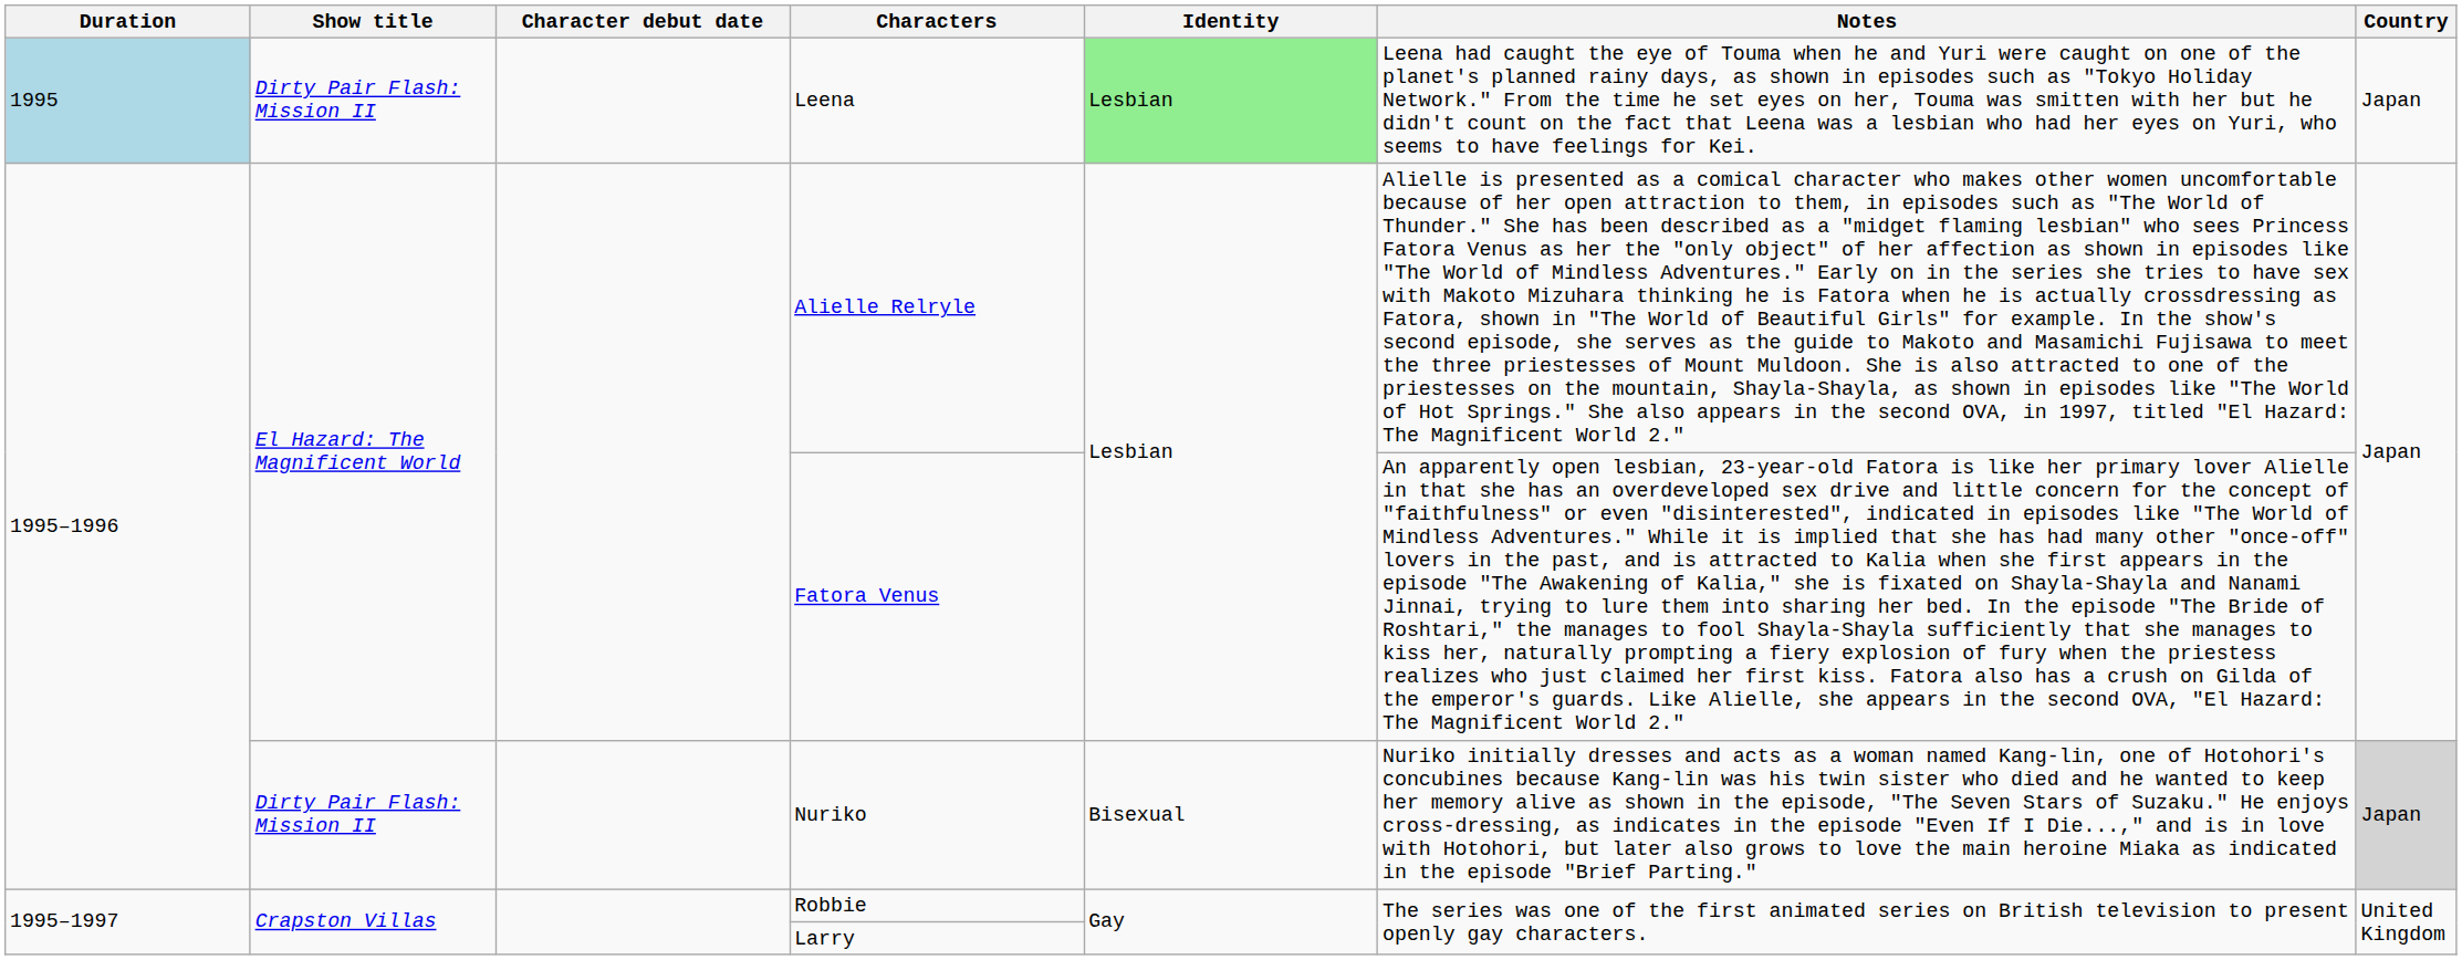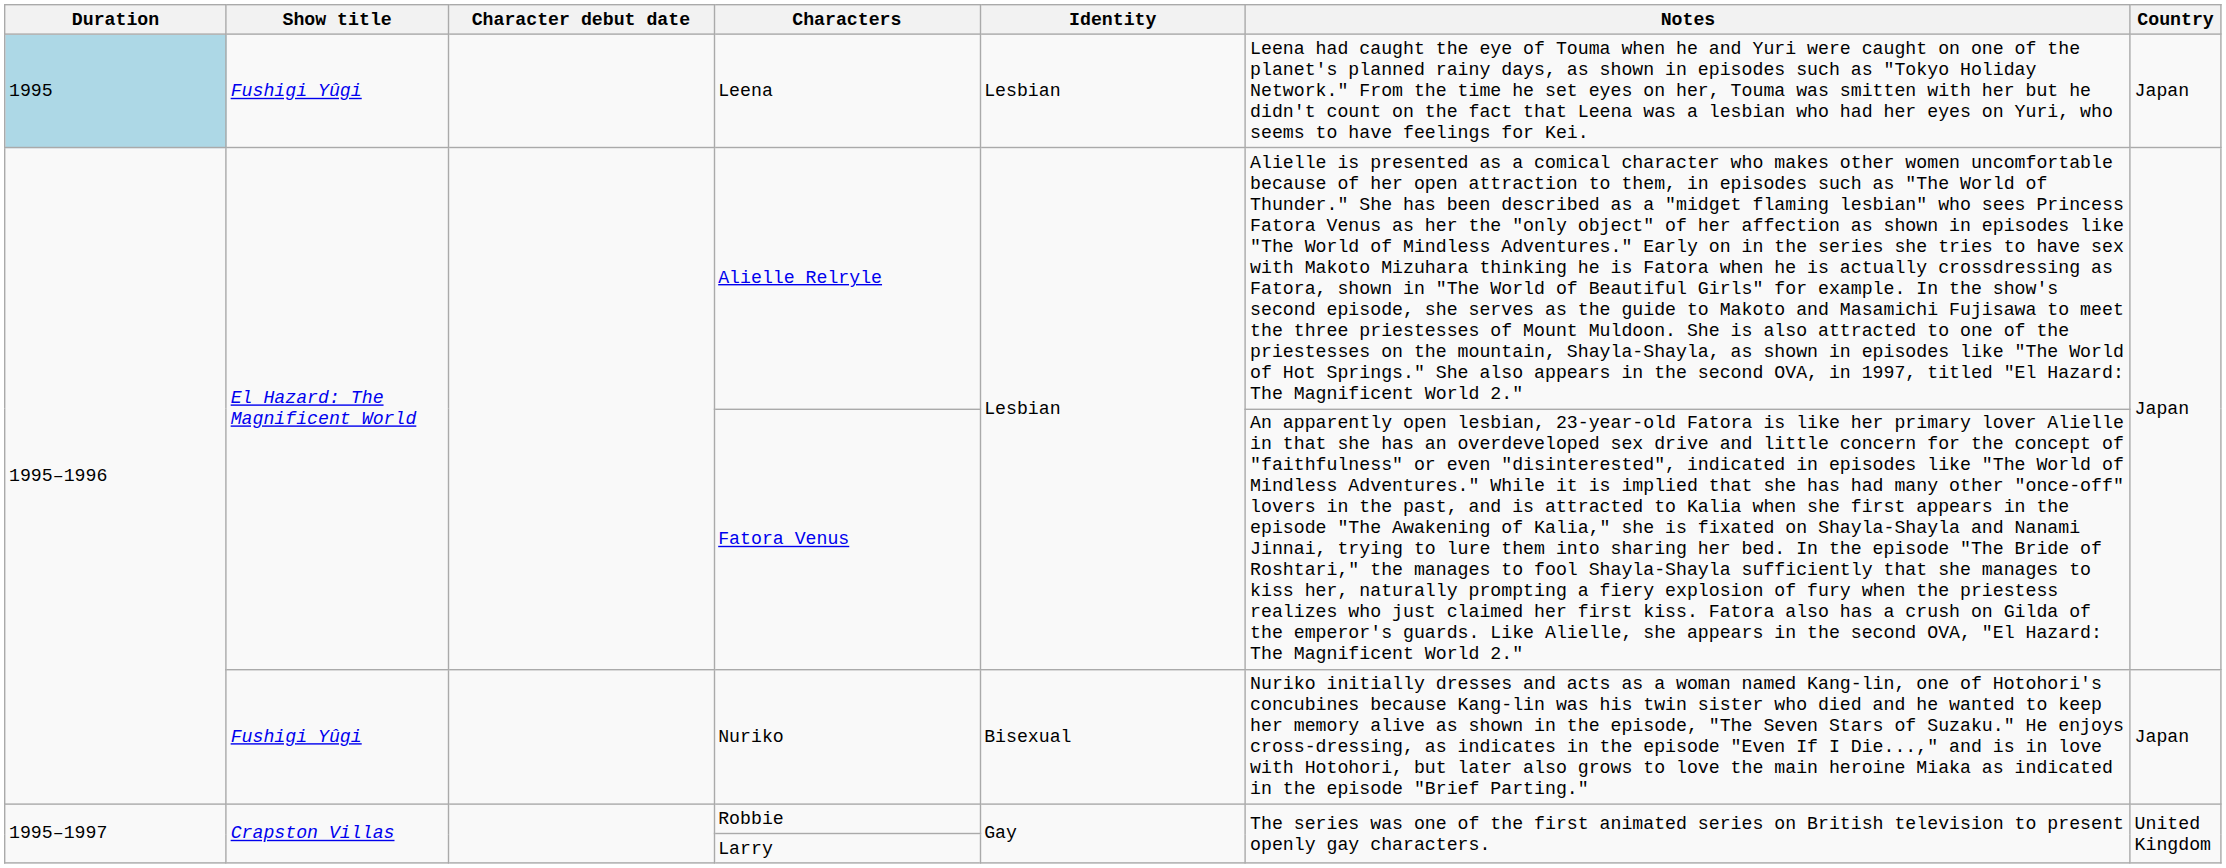 <table class="wikitable sortable" style="width: 100%">
 <tr>
 <th scope="col" style="width:10%;">Duration</th>
 <th scope="col" style="width:10%;">Show title</th>
 <th scope="col" style="width:12%;">Character debut date</th>
 <th scope="col" style="width:12%;">Characters</th>
 <th scope="col" style="width:12%;">Identity</th>
 <th>Notes</th>
 <th>Country</th>
 </tr>
 <tr>
 <td style="background: lightblue;">1995</td>
-<td><em><a href='#'>Dirty Pair Flash: Mission II</a></em></td>
+<td><em><a href='#'>Fushigi Yûgi</a></em></td>
 <td></td>
 <td>Leena</td>
-<td style="background: lightgreen;">Lesbian</td>
+<td>Lesbian</td>
 <td>Leena had caught the eye of Touma when he and Yuri were caught on one of the planet's planned rainy days, as shown in episodes such as "Tokyo Holiday Network."  From the time he set eyes on her, Touma was smitten with her but he didn't count on the fact that Leena was a lesbian who had her eyes on Yuri, who seems to have feelings for Kei.</td>
 <td>Japan</td>
 </tr>
 <tr>
 <td rowspan="3">1995–1996</td>
 <td rowspan="2"><em><a href='#'>El Hazard: The Magnificent World</a></em></td>
 <td rowspan="2"></td>
 <td><a href='#'>Alielle Relryle</a></td>
 <td rowspan="2">Lesbian</td>
 <td>Alielle is presented as a comical character who makes other women uncomfortable because of her open attraction to them, in episodes such as "The World of Thunder." She has been described as a "midget flaming lesbian" who sees Princess Fatora Venus as her the "only object" of her affection as shown in episodes like "The World of Mindless Adventures." Early on in the series she tries to have sex with Makoto Mizuhara thinking he is Fatora when he is actually crossdressing as Fatora, shown in "The World of Beautiful Girls" for example. In the show's second episode, she serves as the guide to Makoto and Masamichi Fujisawa to meet the three priestesses of Mount Muldoon. She is also attracted to one of the priestesses on the mountain, Shayla-Shayla, as shown in episodes like "The World of Hot Springs." She also appears in the second OVA, in 1997, titled "El Hazard: The Magnificent World 2."</td>
 <td rowspan="2">Japan</td>
 </tr>
 <tr>
 <td><a href='#'>Fatora Venus</a></td>
 <td>An apparently open lesbian, 23-year-old Fatora is like her primary lover Alielle in that she has an overdeveloped sex drive and little concern for the concept of "faithfulness" or even "disinterested", indicated in episodes like "The World of Mindless Adventures." While it is implied that she has had many other "once-off" lovers in the past, and is attracted to Kalia when she first appears in the episode "The Awakening of Kalia," she is fixated on Shayla-Shayla and Nanami Jinnai, trying to lure them into sharing her bed. In the episode "The Bride of Roshtari," the manages to fool Shayla-Shayla sufficiently that she manages to kiss her, naturally prompting a fiery explosion of fury when the priestess realizes who just claimed her first kiss. Fatora also has a crush on Gilda of the emperor's guards. Like Alielle, she appears in the second OVA, "El Hazard: The Magnificent World 2."</td>
 </tr>
 <tr>
-<td><em><a href='#'>Dirty Pair Flash: Mission II</a></em></td>
+<td><em><a href='#'>Fushigi Yûgi</a></em></td>
 <td></td>
 <td>Nuriko</td>
 <td>Bisexual</td>
 <td>Nuriko initially dresses and acts as a woman named Kang-lin, one of Hotohori's concubines because Kang-lin was his twin sister who died and he wanted to keep her memory alive as shown in the episode, "The Seven Stars of Suzaku." He enjoys cross-dressing, as indicates in the episode "Even If I Die...," and is in love with Hotohori, but later also grows to love the main heroine Miaka as indicated in the episode "Brief Parting."</td>
-<td style="background: lightgrey;">Japan</td>
+<td>Japan</td>
 </tr>
 <tr>
 <td rowspan="2">1995–1997</td>
 <td rowspan="2"><em><a href='#'>Crapston Villas</a></em></td>
 <td rowspan="2"></td>
 <td>Robbie</td>
 <td rowspan="2">Gay</td>
 <td rowspan="2">The series was one of the first animated series on British television to present openly gay characters.</td>
 <td rowspan="2">United Kingdom</td>
 </tr>
 <tr>
 <td>Larry</td>
 </tr>
 </table>
